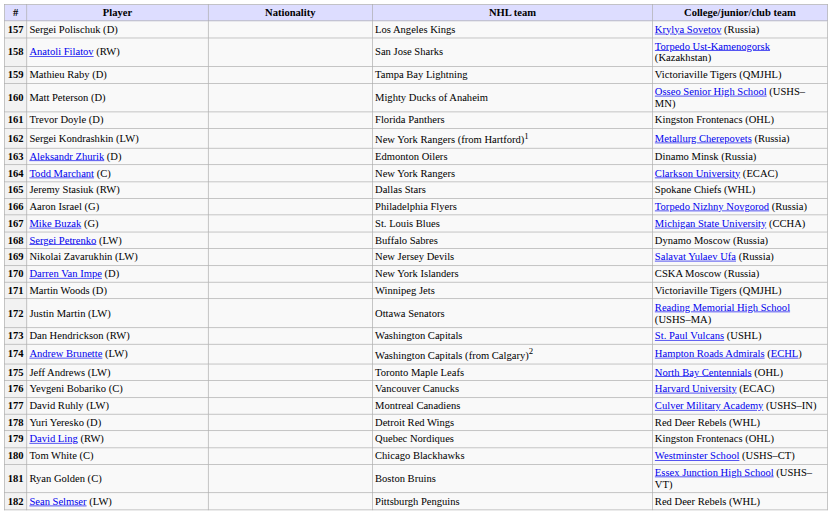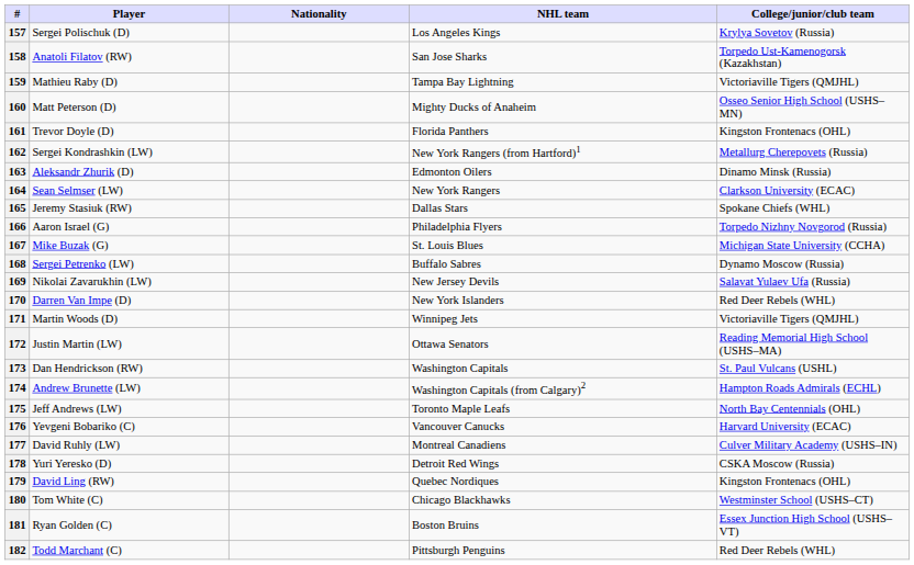 <table class="wikitable">
 <tr>
 <th style="background:#ddf; width:2.75%;">#</th>
 <th style="background:#ddf; width:22.0%;">Player</th>
 <th style="background:#ddf; width:20.0%;">Nationality</th>
 <th style="background:#ddf; width:34.0%;">NHL team</th>
 <th style="background:#ddf; width:100.0%;">College/junior/club team</th>
 </tr>
 <tr>
 <th>157</th>
 <td>Sergei Polischuk (D)</td>
 <td></td>
 <td>Los Angeles Kings</td>
 <td><a href='#'>Krylya Sovetov</a> (Russia)</td>
 </tr>
 <tr>
 <th>158</th>
 <td><a href='#'>Anatoli Filatov</a> (RW)</td>
 <td></td>
 <td>San Jose Sharks</td>
 <td><a href='#'>Torpedo Ust-Kamenogorsk</a> (Kazakhstan)</td>
 </tr>
 <tr>
 <th>159</th>
 <td>Mathieu Raby (D)</td>
 <td></td>
 <td>Tampa Bay Lightning</td>
 <td>Victoriaville Tigers (QMJHL)</td>
 </tr>
 <tr>
 <th>160</th>
 <td>Matt Peterson (D)</td>
 <td></td>
 <td>Mighty Ducks of Anaheim</td>
 <td><a href='#'>Osseo Senior High School</a> (USHS–MN)</td>
 </tr>
 <tr>
 <th>161</th>
 <td>Trevor Doyle (D)</td>
 <td></td>
 <td>Florida Panthers</td>
 <td>Kingston Frontenacs (OHL)</td>
 </tr>
 <tr>
 <th>162</th>
 <td>Sergei Kondrashkin (LW)</td>
 <td></td>
 <td>New York Rangers (from Hartford)<sup>1</sup></td>
 <td><a href='#'>Metallurg Cherepovets</a> (Russia)</td>
 </tr>
 <tr>
 <th>163</th>
 <td><a href='#'>Aleksandr Zhurik</a> (D)</td>
 <td></td>
 <td>Edmonton Oilers</td>
 <td>Dinamo Minsk (Russia)</td>
 </tr>
 <tr>
 <th>164</th>
-<td><a href='#'>Todd Marchant</a> (C)</td>
+<td><a href='#'>Sean Selmser</a> (LW)</td>
 <td></td>
 <td>New York Rangers</td>
 <td><a href='#'>Clarkson University</a> (ECAC)</td>
 </tr>
 <tr>
 <th>165</th>
 <td>Jeremy Stasiuk (RW)</td>
 <td></td>
 <td>Dallas Stars</td>
 <td>Spokane Chiefs (WHL)</td>
 </tr>
 <tr>
 <th>166</th>
 <td>Aaron Israel (G)</td>
 <td></td>
 <td>Philadelphia Flyers</td>
 <td><a href='#'>Torpedo Nizhny Novgorod</a> (Russia)</td>
 </tr>
 <tr>
 <th>167</th>
 <td><a href='#'>Mike Buzak</a> (G)</td>
 <td></td>
 <td>St. Louis Blues</td>
 <td><a href='#'>Michigan State University</a> (CCHA)</td>
 </tr>
 <tr>
 <th>168</th>
 <td><a href='#'>Sergei Petrenko</a> (LW)</td>
 <td></td>
 <td>Buffalo Sabres</td>
 <td>Dynamo Moscow (Russia)</td>
 </tr>
 <tr>
 <th>169</th>
 <td>Nikolai Zavarukhin (LW)</td>
 <td></td>
 <td>New Jersey Devils</td>
 <td><a href='#'>Salavat Yulaev Ufa</a> (Russia)</td>
 </tr>
 <tr>
 <th>170</th>
 <td><a href='#'>Darren Van Impe</a> (D)</td>
 <td></td>
 <td>New York Islanders</td>
-<td>CSKA Moscow (Russia)</td>
+<td>Red Deer Rebels (WHL)</td>
 </tr>
 <tr>
 <th>171</th>
 <td>Martin Woods (D)</td>
 <td></td>
 <td>Winnipeg Jets</td>
 <td>Victoriaville Tigers (QMJHL)</td>
 </tr>
 <tr>
 <th>172</th>
 <td>Justin Martin (LW)</td>
 <td></td>
 <td>Ottawa Senators</td>
 <td><a href='#'>Reading Memorial High School</a> (USHS–MA)</td>
 </tr>
 <tr>
 <th>173</th>
 <td>Dan Hendrickson (RW)</td>
 <td></td>
 <td>Washington Capitals</td>
 <td><a href='#'>St. Paul Vulcans</a> (USHL)</td>
 </tr>
 <tr>
 <th>174</th>
 <td><a href='#'>Andrew Brunette</a> (LW)</td>
 <td></td>
 <td>Washington Capitals (from Calgary)<sup>2</sup></td>
 <td><a href='#'>Hampton Roads Admirals</a> (<a href='#'>ECHL</a>)</td>
 </tr>
 <tr>
 <th>175</th>
 <td>Jeff Andrews (LW)</td>
 <td></td>
 <td>Toronto Maple Leafs</td>
 <td><a href='#'>North Bay Centennials</a> (OHL)</td>
 </tr>
 <tr>
 <th>176</th>
 <td>Yevgeni Bobariko (C)</td>
 <td></td>
 <td>Vancouver Canucks</td>
 <td><a href='#'>Harvard University</a> (ECAC)</td>
 </tr>
 <tr>
 <th>177</th>
 <td>David Ruhly (LW)</td>
 <td></td>
 <td>Montreal Canadiens</td>
 <td><a href='#'>Culver Military Academy</a> (USHS–IN)</td>
 </tr>
 <tr>
 <th>178</th>
 <td>Yuri Yeresko (D)</td>
 <td></td>
 <td>Detroit Red Wings</td>
-<td>Red Deer Rebels (WHL)</td>
+<td>CSKA Moscow (Russia)</td>
 </tr>
 <tr>
 <th>179</th>
 <td><a href='#'>David Ling</a> (RW)</td>
 <td></td>
 <td>Quebec Nordiques</td>
 <td>Kingston Frontenacs (OHL)</td>
 </tr>
 <tr>
 <th>180</th>
 <td>Tom White (C)</td>
 <td></td>
 <td>Chicago Blackhawks</td>
 <td><a href='#'>Westminster School</a> (USHS–CT)</td>
 </tr>
 <tr>
 <th>181</th>
 <td>Ryan Golden (C)</td>
 <td></td>
 <td>Boston Bruins</td>
 <td><a href='#'>Essex Junction High School</a> (USHS–VT)</td>
 </tr>
 <tr>
 <th>182</th>
-<td><a href='#'>Sean Selmser</a> (LW)</td>
+<td><a href='#'>Todd Marchant</a> (C)</td>
 <td></td>
 <td>Pittsburgh Penguins</td>
 <td>Red Deer Rebels (WHL)</td>
 </tr>
 </table>
